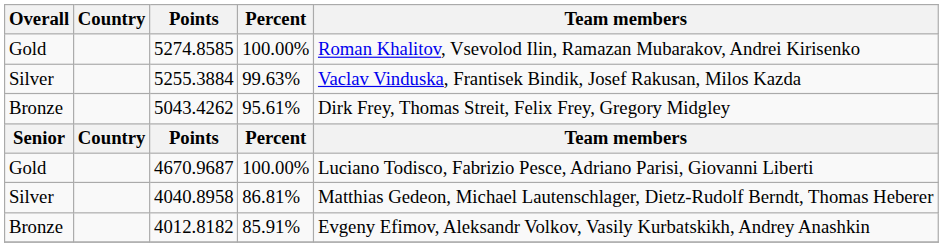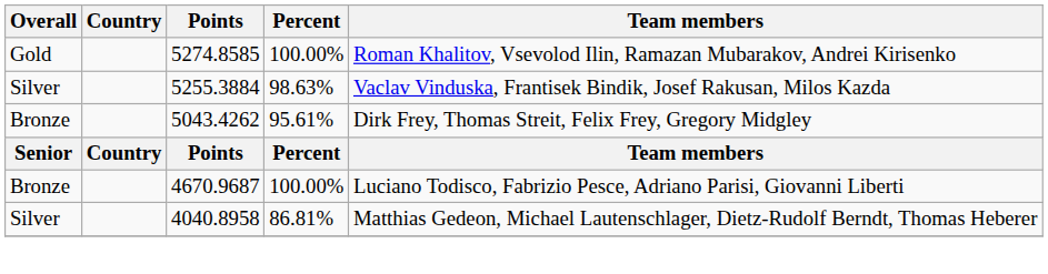 <table class="wikitable sortable" style="text-align: left;">
 <tr>
 <th>Overall</th>
 <th>Country</th>
 <th>Points</th>
 <th>Percent</th>
 <th>Team members</th>
 </tr>
 <tr>
 <td> Gold</td>
 <td></td>
 <td>5274.8585</td>
 <td>100.00%</td>
 <td><a href='#'>Roman Khalitov</a>, Vsevolod Ilin, Ramazan Mubarakov, Andrei Kirisenko</td>
 </tr>
 <tr>
 <td> Silver</td>
 <td></td>
 <td>5255.3884</td>
-<td>99.63%</td>
+<td>98.63%</td>
 <td><a href='#'>Vaclav Vinduska</a>, Frantisek Bindik, Josef Rakusan, Milos Kazda</td>
 </tr>
 <tr>
 <td> Bronze</td>
 <td></td>
 <td>5043.4262</td>
 <td>95.61%</td>
 <td>Dirk Frey, Thomas Streit, Felix Frey, Gregory Midgley</td>
 </tr>
 <tr>
 <th>Senior</th>
 <th>Country</th>
 <th>Points</th>
 <th>Percent</th>
 <th>Team members</th>
 </tr>
 <tr>
-<td> Gold</td>
+<td> Bronze</td>
 <td></td>
 <td>4670.9687</td>
 <td>100.00%</td>
 <td>Luciano Todisco, Fabrizio Pesce, Adriano Parisi, Giovanni Liberti</td>
 </tr>
 <tr>
 <td> Silver</td>
 <td></td>
 <td>4040.8958</td>
 <td>86.81%</td>
 <td>Matthias Gedeon, Michael Lautenschlager, Dietz-Rudolf Berndt, Thomas Heberer</td>
 </tr>
 <tr>
-<td> Bronze</td>
-<td></td>
-<td>4012.8182</td>
-<td>85.91%</td>
-<td>Evgeny Efimov, Aleksandr Volkov, Vasily Kurbatskikh, Andrey Anashkin</td>
-</tr>
-<tr>
 </tr>
 </table>
